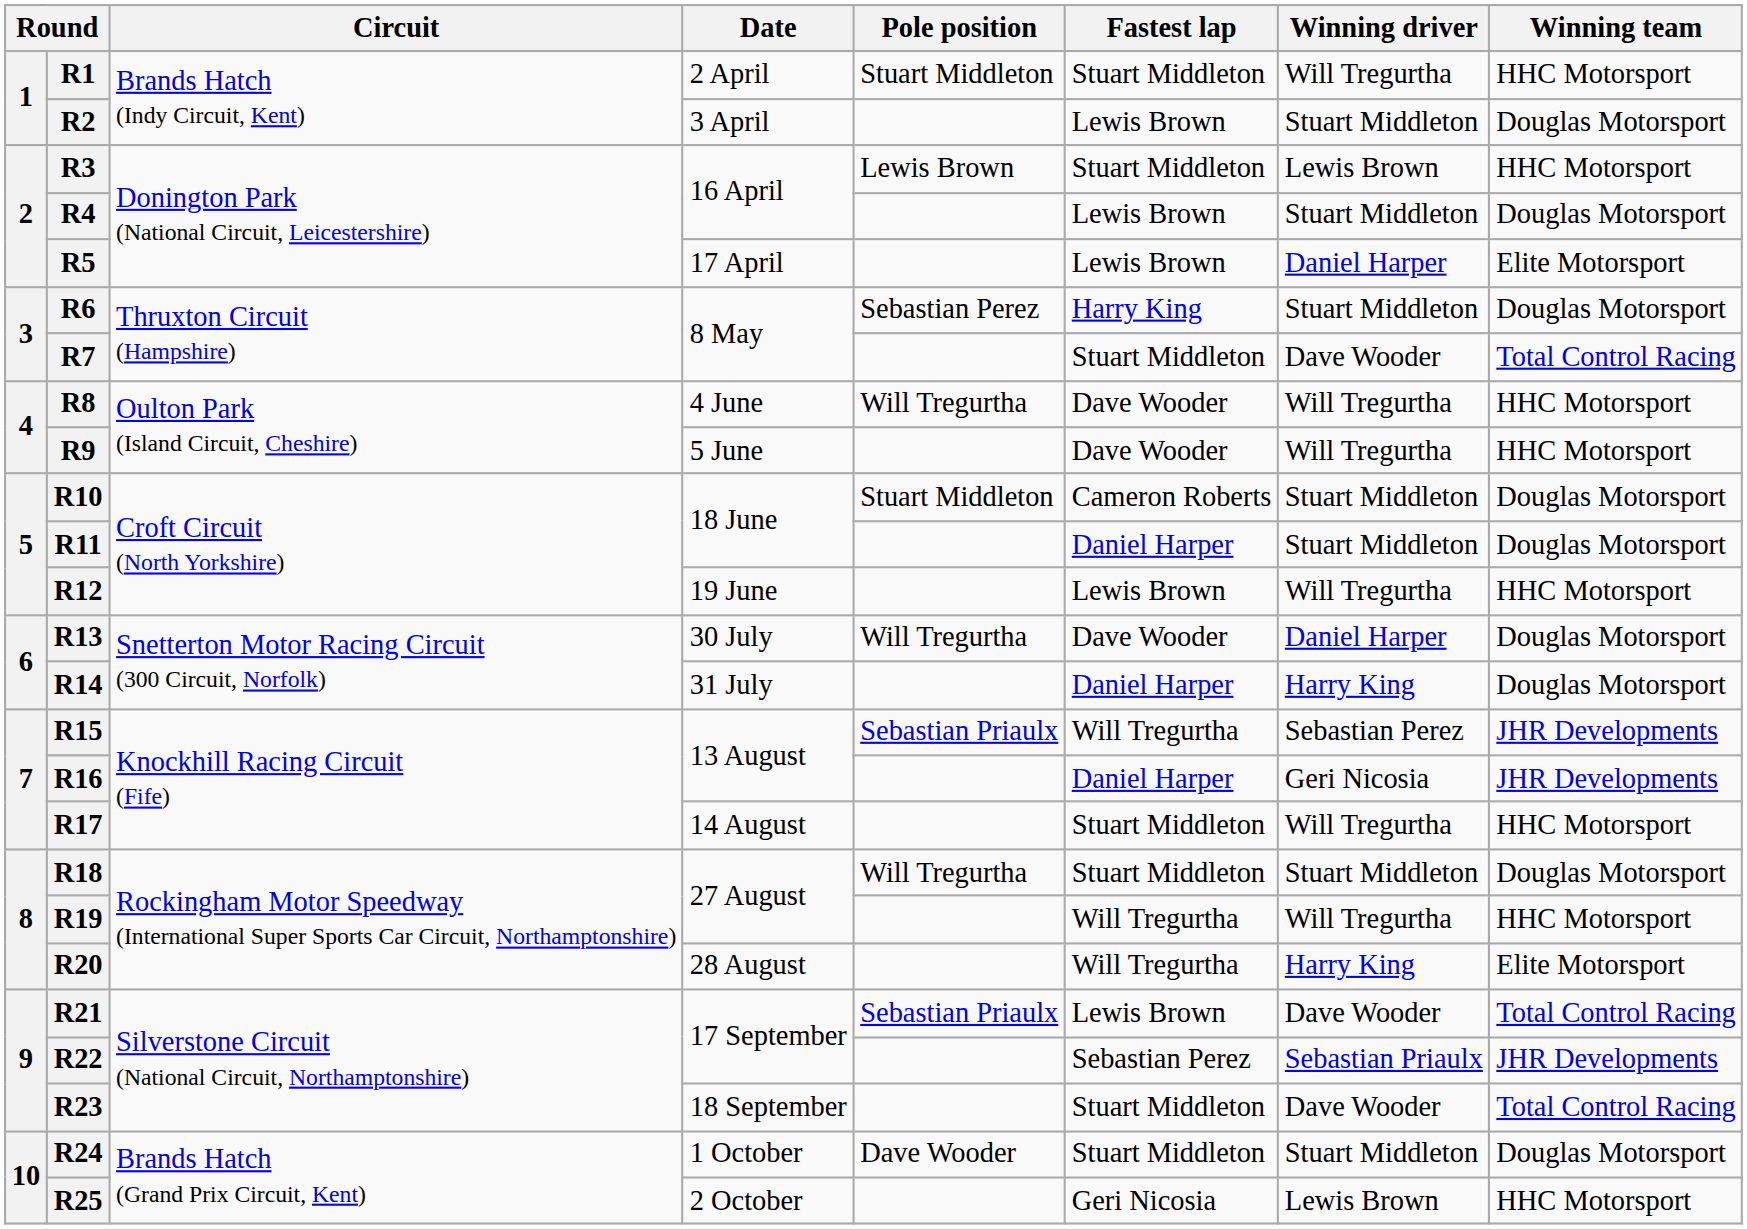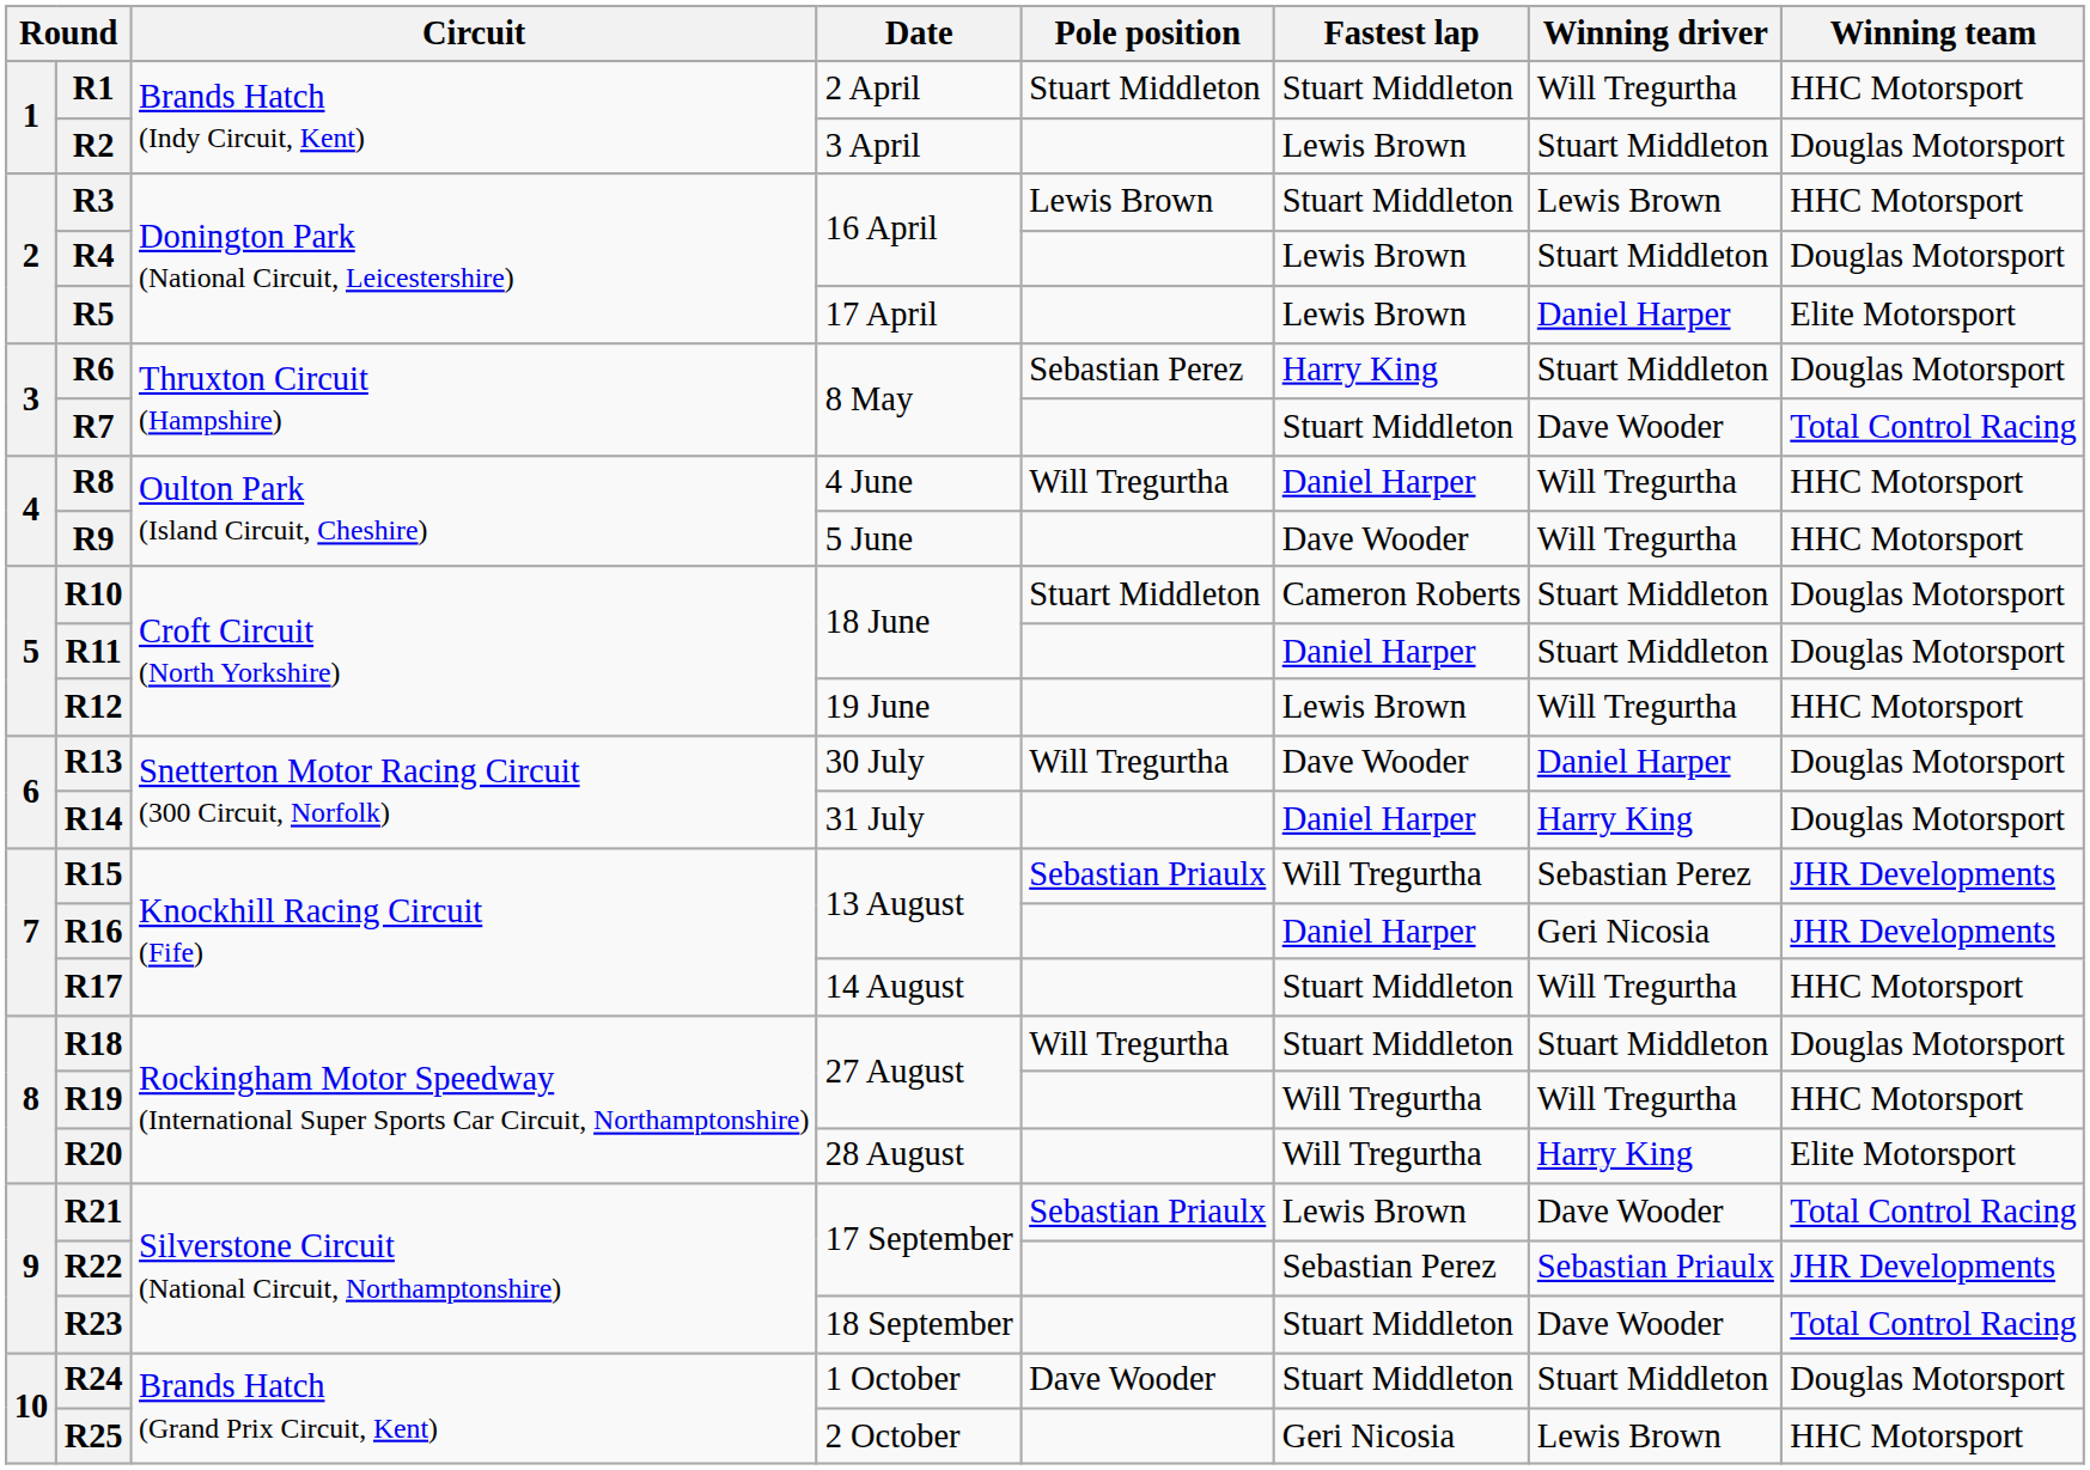 <table class="wikitable" style="font-size: 85%">
 <tr>
 <th colspan=2>Round</th>
 <th>Circuit</th>
 <th>Date</th>
 <th>Pole position</th>
 <th>Fastest lap</th>
 <th>Winning driver</th>
 <th>Winning team</th>
 </tr>
 <tr>
 <th rowspan=2>1</th>
 <th>R1</th>
 <td rowspan=2><a href='#'>Brands Hatch</a><br><small>(Indy Circuit, <a href='#'>Kent</a>)</small></td>
 <td>2 April</td>
 <td> Stuart Middleton</td>
 <td> Stuart Middleton</td>
 <td> Will Tregurtha</td>
 <td>HHC Motorsport</td>
 </tr>
 <tr>
 <th>R2</th>
 <td>3 April</td>
 <td></td>
 <td> Lewis Brown</td>
 <td> Stuart Middleton</td>
 <td>Douglas Motorsport</td>
 </tr>
 <tr>
 <th rowspan=3>2</th>
 <th>R3</th>
 <td rowspan=3><a href='#'>Donington Park</a><br><small>(National Circuit, <a href='#'>Leicestershire</a>)</small></td>
 <td rowspan=2>16 April</td>
 <td> Lewis Brown</td>
 <td> Stuart Middleton</td>
 <td> Lewis Brown</td>
 <td>HHC Motorsport</td>
 </tr>
 <tr>
 <th>R4</th>
 <td></td>
 <td> Lewis Brown</td>
 <td> Stuart Middleton</td>
 <td>Douglas Motorsport</td>
 </tr>
 <tr>
 <th>R5</th>
 <td>17 April</td>
 <td></td>
 <td> Lewis Brown</td>
 <td> <a href='#'>Daniel Harper</a></td>
 <td>Elite Motorsport</td>
 </tr>
 <tr>
 <th rowspan=2>3</th>
 <th>R6</th>
 <td rowspan=2><a href='#'>Thruxton Circuit</a><br><small>(<a href='#'>Hampshire</a>)</small></td>
 <td rowspan=2>8 May</td>
 <td> Sebastian Perez</td>
 <td> <a href='#'>Harry King</a></td>
 <td> Stuart Middleton</td>
 <td>Douglas Motorsport</td>
 </tr>
 <tr>
 <th>R7</th>
 <td></td>
 <td> Stuart Middleton</td>
 <td> Dave Wooder</td>
 <td><a href='#'>Total Control Racing</a></td>
 </tr>
 <tr>
 <th rowspan=2>4</th>
 <th>R8</th>
 <td rowspan=2><a href='#'>Oulton Park</a><br><small>(Island Circuit, <a href='#'>Cheshire</a>)</small></td>
 <td>4 June</td>
 <td> Will Tregurtha</td>
-<td> Dave Wooder</td>
+<td> <a href='#'>Daniel Harper</a></td>
 <td> Will Tregurtha</td>
 <td>HHC Motorsport</td>
 </tr>
 <tr>
 <th>R9</th>
 <td>5 June</td>
 <td></td>
 <td> Dave Wooder</td>
 <td> Will Tregurtha</td>
 <td>HHC Motorsport</td>
 </tr>
 <tr>
 <th rowspan=3>5</th>
 <th>R10</th>
 <td rowspan=3><a href='#'>Croft Circuit</a><br><small>(<a href='#'>North Yorkshire</a>)</small></td>
 <td rowspan=2>18 June</td>
 <td> Stuart Middleton</td>
 <td> Cameron Roberts</td>
 <td> Stuart Middleton</td>
 <td>Douglas Motorsport</td>
 </tr>
 <tr>
 <th>R11</th>
 <td></td>
 <td> <a href='#'>Daniel Harper</a></td>
 <td> Stuart Middleton</td>
 <td>Douglas Motorsport</td>
 </tr>
 <tr>
 <th>R12</th>
 <td>19 June</td>
 <td></td>
 <td> Lewis Brown</td>
 <td> Will Tregurtha</td>
 <td>HHC Motorsport</td>
 </tr>
 <tr>
 <th rowspan=2>6</th>
 <th>R13</th>
 <td rowspan=2><a href='#'>Snetterton Motor Racing Circuit</a><br><small>(300 Circuit, <a href='#'>Norfolk</a>)</small></td>
 <td>30 July</td>
 <td> Will Tregurtha</td>
 <td> Dave Wooder</td>
 <td> <a href='#'>Daniel Harper</a></td>
 <td>Douglas Motorsport</td>
 </tr>
 <tr>
 <th>R14</th>
 <td>31 July</td>
 <td></td>
 <td> <a href='#'>Daniel Harper</a></td>
 <td> <a href='#'>Harry King</a></td>
 <td>Douglas Motorsport</td>
 </tr>
 <tr>
 <th rowspan=3>7</th>
 <th>R15</th>
 <td rowspan=3><a href='#'>Knockhill Racing Circuit</a><br><small>(<a href='#'>Fife</a>)</small></td>
 <td rowspan=2>13 August</td>
 <td> <a href='#'>Sebastian Priaulx</a></td>
 <td> Will Tregurtha</td>
 <td> Sebastian Perez</td>
 <td><a href='#'>JHR Developments</a></td>
 </tr>
 <tr>
 <th>R16</th>
 <td></td>
 <td> <a href='#'>Daniel Harper</a></td>
 <td> Geri Nicosia</td>
 <td><a href='#'>JHR Developments</a></td>
 </tr>
 <tr>
 <th>R17</th>
 <td>14 August</td>
 <td></td>
 <td> Stuart Middleton</td>
 <td> Will Tregurtha</td>
 <td>HHC Motorsport</td>
 </tr>
 <tr>
 <th rowspan=3>8</th>
 <th>R18</th>
 <td rowspan=3><a href='#'>Rockingham Motor Speedway</a><br><small>(International Super Sports Car Circuit, <a href='#'>Northamptonshire</a>)</small></td>
 <td rowspan=2>27 August</td>
 <td> Will Tregurtha</td>
 <td> Stuart Middleton</td>
 <td> Stuart Middleton</td>
 <td>Douglas Motorsport</td>
 </tr>
 <tr>
 <th>R19</th>
 <td></td>
 <td> Will Tregurtha</td>
 <td> Will Tregurtha</td>
 <td>HHC Motorsport</td>
 </tr>
 <tr>
 <th>R20</th>
 <td>28 August</td>
 <td></td>
 <td> Will Tregurtha</td>
 <td> <a href='#'>Harry King</a></td>
 <td>Elite Motorsport</td>
 </tr>
 <tr>
 <th rowspan=3>9</th>
 <th>R21</th>
 <td rowspan=3><a href='#'>Silverstone Circuit</a><br><small>(National Circuit, <a href='#'>Northamptonshire</a>)</small></td>
 <td rowspan=2>17 September</td>
 <td> <a href='#'>Sebastian Priaulx</a></td>
 <td> Lewis Brown</td>
 <td> Dave Wooder</td>
 <td><a href='#'>Total Control Racing</a></td>
 </tr>
 <tr>
 <th>R22</th>
 <td></td>
 <td> Sebastian Perez</td>
 <td> <a href='#'>Sebastian Priaulx</a></td>
 <td><a href='#'>JHR Developments</a></td>
 </tr>
 <tr>
 <th>R23</th>
 <td>18 September</td>
 <td></td>
 <td> Stuart Middleton</td>
 <td> Dave Wooder</td>
 <td><a href='#'>Total Control Racing</a></td>
 </tr>
 <tr>
 <th rowspan=2>10</th>
 <th>R24</th>
 <td rowspan=2><a href='#'>Brands Hatch</a><br><small>(Grand Prix Circuit, <a href='#'>Kent</a>)</small></td>
 <td>1 October</td>
 <td> Dave Wooder</td>
 <td> Stuart Middleton</td>
 <td> Stuart Middleton</td>
 <td>Douglas Motorsport</td>
 </tr>
 <tr>
 <th>R25</th>
 <td>2 October</td>
 <td></td>
 <td> Geri Nicosia</td>
 <td> Lewis Brown</td>
 <td>HHC Motorsport</td>
 </tr>
 </table>
